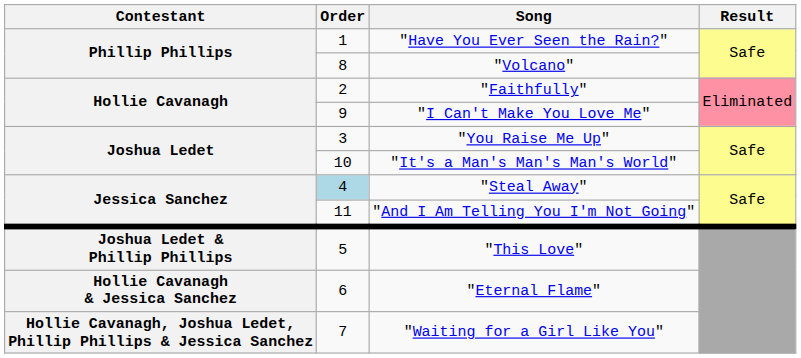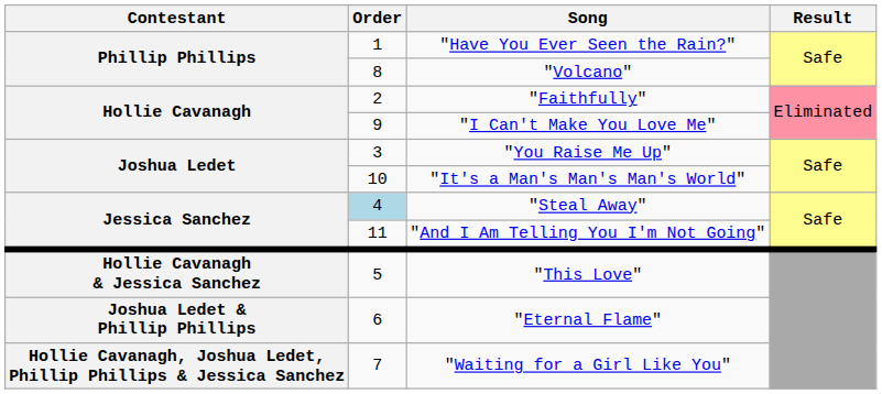 <table class="wikitable unsortable" style="text-align:center;">
 <tr>
 <th scope="col">Contestant</th>
 <th scope="col">Order</th>
 <th scope="col">Song</th>
 <th scope="col">Result</th>
 </tr>
 <tr>
 <th scope="row" rowspan="2">Phillip Phillips</th>
 <td>1</td>
 <td>"<a href='#'>Have You Ever Seen the Rain?</a>"</td>
 <td rowspan="2" bgcolor="FDFC8F">Safe</td>
 </tr>
 <tr>
 <td>8</td>
 <td>"<a href='#'>Volcano</a>"</td>
 </tr>
 <tr>
 <th scope="row" rowspan="2">Hollie Cavanagh</th>
 <td>2</td>
 <td>"<a href='#'>Faithfully</a>"</td>
 <td rowspan="2" bgcolor="FF91A4">Eliminated</td>
 </tr>
 <tr>
 <td>9</td>
 <td>"<a href='#'>I Can't Make You Love Me</a>"</td>
 </tr>
 <tr>
 <th scope="row" rowspan="2">Joshua Ledet</th>
 <td>3</td>
 <td>"<a href='#'>You Raise Me Up</a>"</td>
 <td rowspan="2" bgcolor="FDFC8F">Safe</td>
 </tr>
 <tr>
 <td>10</td>
 <td>"<a href='#'>It's a Man's Man's Man's World</a>"</td>
 </tr>
 <tr>
 <th scope="row" rowspan="2">Jessica Sanchez</th>
 <td style="background: lightblue;">4</td>
 <td>"<a href='#'>Steal Away</a>"</td>
 <td rowspan="2" bgcolor="FDFC8F">Safe</td>
 </tr>
 <tr>
 <td>11</td>
 <td>"<a href='#'>And I Am Telling You I'm Not Going</a>"</td>
 </tr>
 <tr style="border-top:5px solid">
-<th scope="row">Joshua Ledet &<br>Phillip Phillips</th>
+<th scope="row">Hollie Cavanagh<br>& Jessica Sanchez</th>
 <td>5</td>
 <td>"<a href='#'>This Love</a>"</td>
 <td rowspan="3" bgcolor="darkgray"></td>
 </tr>
 <tr>
-<th scope="row">Hollie Cavanagh<br>& Jessica Sanchez</th>
+<th scope="row">Joshua Ledet &<br>Phillip Phillips</th>
 <td>6</td>
 <td>"<a href='#'>Eternal Flame</a>"</td>
 </tr>
 <tr>
 <th scope="row">Hollie Cavanagh, Joshua Ledet,<br>Phillip Phillips & Jessica Sanchez</th>
 <td>7</td>
 <td>"<a href='#'>Waiting for a Girl Like You</a>"</td>
 </tr>
 </table>
